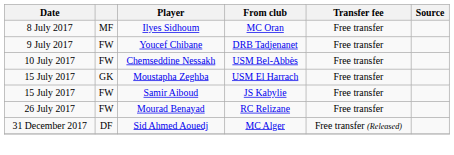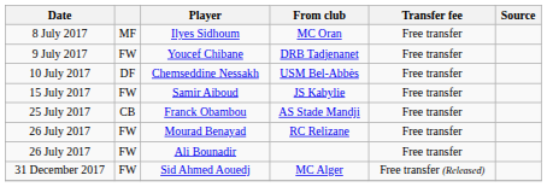 <table class="wikitable sortable" style="width:70%; text-align:center; font-size:85%; text-align:centre;">
 <tr>
 <th>Date</th>
 <th></th>
 <th>Player</th>
 <th>From club</th>
 <th>Transfer fee</th>
 <th>Source</th>
 </tr>
 <tr>
 <td>8 July 2017</td>
 <td>MF</td>
 <td> <a href='#'>Ilyes Sidhoum</a></td>
 <td><a href='#'>MC Oran</a></td>
 <td>Free transfer</td>
 <td></td>
 </tr>
 <tr>
 <td>9 July 2017</td>
 <td>FW</td>
 <td> <a href='#'>Youcef Chibane</a></td>
 <td><a href='#'>DRB Tadjenanet</a></td>
 <td>Free transfer</td>
 <td></td>
 </tr>
 <tr>
 <td>10 July 2017</td>
-<td>FW</td>
+<td>DF</td>
 <td> <a href='#'>Chemseddine Nessakh</a></td>
 <td><a href='#'>USM Bel-Abbès</a></td>
-<td>Free transfer</td>
-<td></td>
-</tr>
-<tr>
-<td>15 July 2017</td>
-<td>GK</td>
-<td> <a href='#'>Moustapha Zeghba</a></td>
-<td><a href='#'>USM El Harrach</a></td>
 <td>Free transfer</td>
 <td></td>
 </tr>
 <tr>
 <td>15 July 2017</td>
 <td>FW</td>
 <td> <a href='#'>Samir Aiboud</a></td>
 <td><a href='#'>JS Kabylie</a></td>
 <td>Free transfer</td>
 <td></td>
 </tr>
 <tr>
+<td>25 July 2017</td>
+<td>CB</td>
+<td> <a href='#'>Franck Obambou</a></td>
+<td> <a href='#'>AS Stade Mandji</a></td>
+<td>Free transfer</td>
+<td></td>
+</tr>
+<tr>
 <td>26 July 2017</td>
 <td>FW</td>
 <td> <a href='#'>Mourad Benayad</a></td>
 <td><a href='#'>RC Relizane</a></td>
 <td>Free transfer</td>
 <td></td>
 </tr>
 <tr>
+<td>26 July 2017</td>
+<td>FW</td>
+<td> <a href='#'>Ali Bounadir</a></td>
+<td></td>
+<td>Free transfer</td>
+<td></td>
+</tr>
+<tr>
 <td>31 December 2017</td>
-<td>DF</td>
+<td>FW</td>
 <td> <a href='#'>Sid Ahmed Aouedj</a></td>
 <td><a href='#'>MC Alger</a></td>
 <td>Free transfer <small><em>(Released)</em></small></td>
 <td></td>
 </tr>
 <tr>
 </tr>
 </table>
